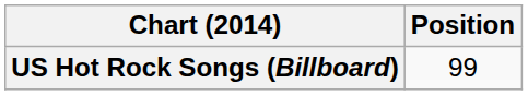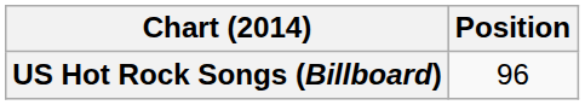 <table class="wikitable plainrowheaders" style="text-align:center">
 <tr>
 <th scope="col">Chart (2014)</th>
 <th scope="col">Position</th>
 </tr>
 <tr>
 <th scope="row">US Hot Rock Songs (<em>Billboard</em>)</th>
-<td>99</td>
+<td>96</td>
 </tr>
 </table>
